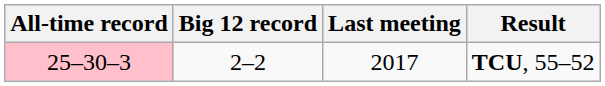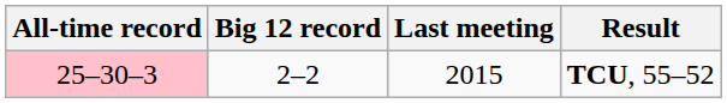 <table class="wikitable">
 <tr style="text-align:center;">
 <th>All-time record</th>
 <th>Big 12 record</th>
 <th>Last meeting</th>
 <th>Result</th>
 </tr>
 <tr style="text-align:center;">
 <td style="background: pink;">25–30–3</td>
 <td>2–2</td>
-<td>2017</td>
+<td>2015</td>
 <td><strong>TCU</strong>, 55–52</td>
 </tr>
 </table>
